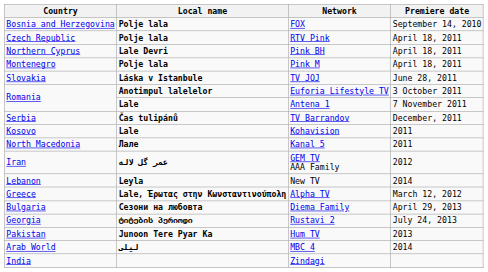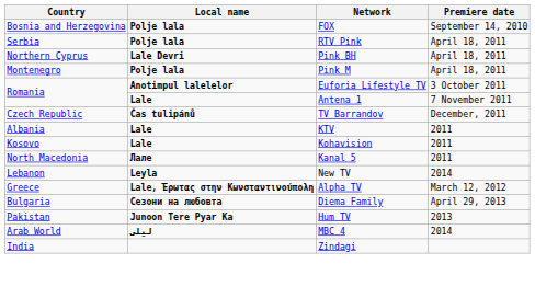 <table class="wikitable">
 <tr>
 <th>Country</th>
 <th>Local name</th>
 <th>Network</th>
 <th>Premiere date</th>
 </tr>
 <tr>
 <td><a href='#'>Bosnia and Herzegovina</a></td>
 <td><strong>Polje lala</strong></td>
 <td><a href='#'>FOX</a></td>
 <td>September 14, 2010</td>
 </tr>
 <tr>
-<td><a href='#'>Czech Republic</a></td>
+<td><a href='#'>Serbia</a></td>
 <td><strong>Polje lala</strong></td>
 <td><a href='#'>RTV Pink</a></td>
 <td>April 18, 2011</td>
 </tr>
 <tr>
 <td><a href='#'>Northern Cyprus</a></td>
 <td><strong>Lale Devri</strong></td>
 <td><a href='#'>Pink BH</a></td>
 <td>April 18, 2011</td>
 </tr>
 <tr>
 <td><a href='#'>Montenegro</a></td>
 <td><strong>Polje lala</strong></td>
 <td><a href='#'>Pink M</a></td>
 <td>April 18, 2011</td>
 </tr>
 <tr>
-<td><a href='#'>Slovakia</a></td>
-<td><strong>Láska v Istanbule</strong></td>
-<td><a href='#'>TV JOJ</a></td>
-<td>June 28, 2011</td>
-</tr>
-<tr>
 <td rowspan="2"><a href='#'>Romania</a></td>
 <td><strong>Anotimpul lalelelor</strong></td>
 <td><a href='#'>Euforia Lifestyle TV</a></td>
 <td>3 October 2011</td>
 </tr>
 <tr>
 <td><strong>Lale</strong></td>
 <td><a href='#'>Antena 1</a></td>
 <td>7 November 2011</td>
 </tr>
 <tr>
-<td><a href='#'>Serbia</a></td>
+<td><a href='#'>Czech Republic</a></td>
 <td><strong>Čas tulipánů</strong></td>
 <td><a href='#'>TV Barrandov</a></td>
 <td>December, 2011</td>
+</tr>
+<tr>
+<td><a href='#'>Albania</a></td>
+<td><strong>Lale</strong></td>
+<td><a href='#'>KTV</a></td>
+<td>2011</td>
 </tr>
 <tr>
 <td><a href='#'>Kosovo</a></td>
 <td><strong>Lale</strong></td>
 <td><a href='#'>Kohavision</a></td>
 <td>2011</td>
 </tr>
 <tr>
 <td><a href='#'>North Macedonia</a></td>
 <td><strong>Лале</strong></td>
 <td><a href='#'>Kanal 5</a></td>
 <td>2011</td>
-</tr>
-<tr>
-<td><a href='#'>Iran</a></td>
-<td><strong>عمر گل لاله</strong></td>
-<td><a href='#'>GEM TV</a> <br> AAA Family</td>
-<td>2012</td>
 </tr>
 <tr>
 <td><a href='#'>Lebanon</a></td>
 <td><strong>Leyla</strong></td>
 <td>New TV</td>
 <td>2014</td>
 </tr>
 <tr>
 <td><a href='#'>Greece</a></td>
 <td><strong>Lale, Έρωτας στην Κωνσταντινούπολη</strong></td>
 <td><a href='#'>Alpha TV</a></td>
 <td>March 12, 2012</td>
 </tr>
 <tr>
 <td><a href='#'>Bulgaria</a></td>
 <td><strong>Сезони на любовта</strong></td>
 <td><a href='#'>Diema Family</a></td>
 <td>April 29, 2013</td>
 </tr>
 <tr>
-<td><a href='#'>Georgia</a></td>
-<td><strong>ტიტების პერიოდი</strong></td>
-<td><a href='#'>Rustavi 2</a></td>
-<td>July 24, 2013</td>
-</tr>
-<tr>
 <td><a href='#'>Pakistan</a></td>
 <td><strong>Junoon Tere Pyar Ka</strong></td>
 <td><a href='#'>Hum TV</a></td>
 <td>2013</td>
 </tr>
 <tr>
 <td><a href='#'>Arab World</a></td>
 <td><strong>ليلى</strong></td>
 <td><a href='#'>MBC 4</a></td>
 <td>2014</td>
 </tr>
 <tr>
 <td><a href='#'>India</a></td>
 <td></td>
 <td><a href='#'>Zindagi</a></td>
 <td></td>
 </tr>
 </table>
